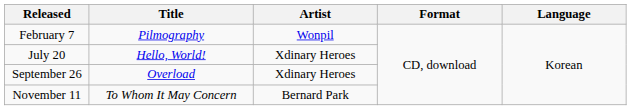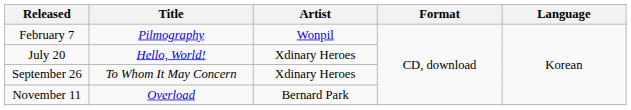 <table class="wikitable plainrowheaders" style="text-align:center;">
 <tr>
 <th width="100">Released</th>
 <th width="200">Title</th>
 <th width="150">Artist</th>
 <th width="150">Format</th>
 <th width="150">Language</th>
 </tr>
 <tr>
 <td>February 7</td>
 <td><em><a href='#'>Pilmography</a></em></td>
 <td><a href='#'>Wonpil</a></td>
 <td rowspan="4">CD, download</td>
 <td rowspan="4">Korean</td>
 </tr>
 <tr>
 <td>July 20</td>
 <td><em><a href='#'>Hello, World!</a></em></td>
 <td>Xdinary Heroes</td>
 </tr>
 <tr>
 <td>September 26</td>
-<td><em><a href='#'>Overload</a></em></td>
+<td><em>To Whom It May Concern</em></td>
 <td>Xdinary Heroes</td>
 </tr>
 <tr>
 <td>November 11</td>
-<td><em>To Whom It May Concern</em></td>
+<td><em><a href='#'>Overload</a></em></td>
 <td>Bernard Park</td>
 </tr>
 </table>
